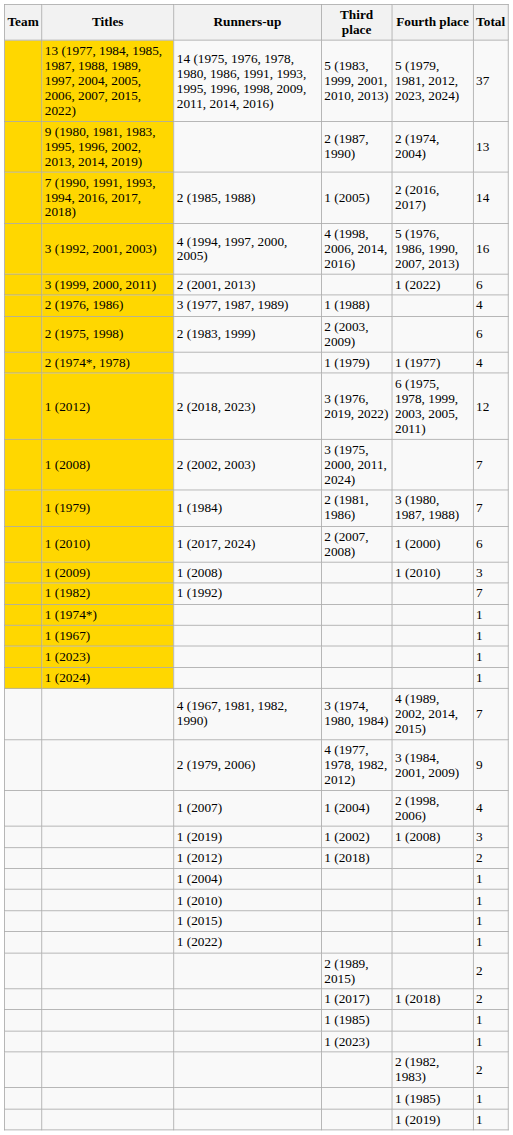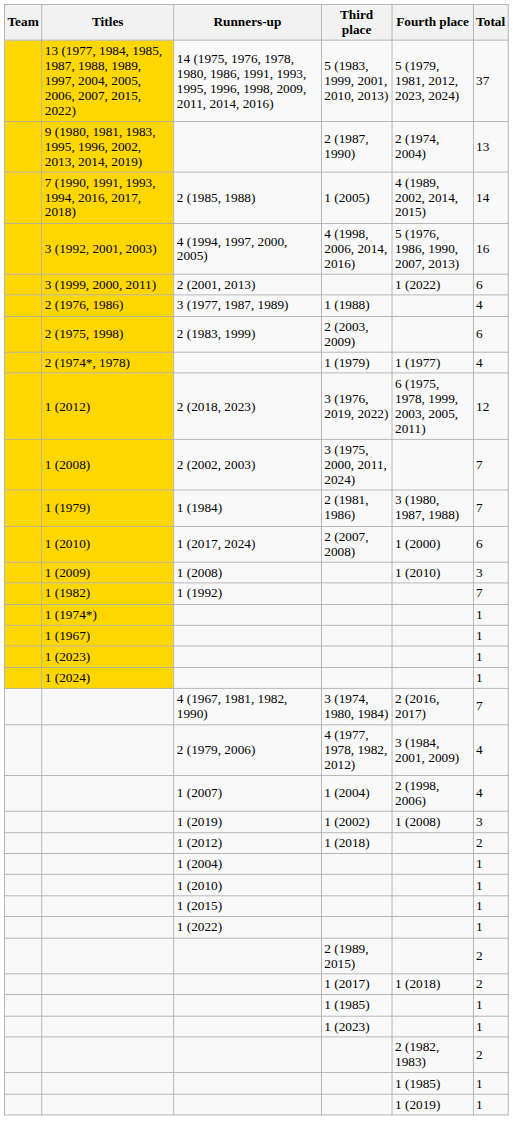 <table class=wikitable>
 <tr>
 <th>Team</th>
 <th>Titles</th>
 <th>Runners-up</th>
 <th>Third place</th>
 <th>Fourth place</th>
 <th>Total</th>
 </tr>
 <tr>
 <td bgcolor=gold></td>
 <td bgcolor=gold>13 (1977, 1984, 1985, 1987, 1988, 1989, 1997, 2004, 2005, 2006, 2007, 2015, 2022)</td>
 <td>14 (1975, 1976, 1978, 1980, 1986, 1991, 1993, 1995, 1996, 1998, 2009, 2011, 2014, 2016)</td>
 <td>5 (1983, 1999, 2001, 2010, 2013)</td>
 <td>5 (1979, 1981, 2012, 2023, 2024)</td>
 <td>37</td>
 </tr>
 <tr>
 <td bgcolor=gold></td>
 <td bgcolor=gold>9 (1980, 1981, 1983, 1995, 1996, 2002, 2013, 2014, 2019)</td>
 <td></td>
 <td>2 (1987, 1990)</td>
 <td>2 (1974, 2004)</td>
 <td>13</td>
 </tr>
 <tr>
 <td bgcolor=gold></td>
 <td bgcolor=gold>7 (1990, 1991, 1993, 1994, 2016, 2017, 2018)</td>
 <td>2 (1985, 1988)</td>
 <td>1 (2005)</td>
-<td>2 (2016, 2017)</td>
+<td>4 (1989, 2002, 2014, 2015)</td>
 <td>14</td>
 </tr>
 <tr>
 <td bgcolor=gold></td>
 <td bgcolor=gold>3 (1992, 2001, 2003)</td>
 <td>4 (1994, 1997, 2000, 2005)</td>
 <td>4 (1998, 2006, 2014, 2016)</td>
 <td>5 (1976, 1986, 1990, 2007, 2013)</td>
 <td>16</td>
 </tr>
 <tr>
 <td bgcolor=gold></td>
 <td bgcolor=gold>3 (1999, 2000, 2011)</td>
 <td>2 (2001, 2013)</td>
 <td></td>
 <td>1 (2022)</td>
 <td>6</td>
 </tr>
 <tr>
 <td bgcolor=gold></td>
 <td bgcolor=gold>2 (1976, 1986)</td>
 <td>3 (1977, 1987, 1989)</td>
 <td>1 (1988)</td>
 <td></td>
 <td>4</td>
 </tr>
 <tr>
 <td bgcolor=gold></td>
 <td bgcolor=gold>2 (1975, 1998)</td>
 <td>2 (1983, 1999)</td>
 <td>2 (2003, 2009)</td>
 <td></td>
 <td>6</td>
 </tr>
 <tr>
 <td bgcolor=gold></td>
 <td bgcolor=gold>2 (1974*, 1978)</td>
 <td></td>
 <td>1 (1979)</td>
 <td>1 (1977)</td>
 <td>4</td>
 </tr>
 <tr>
 <td bgcolor="gold"></td>
 <td bgcolor="gold">1 (2012)</td>
 <td>2 (2018, 2023)</td>
 <td>3 (1976, 2019, 2022)</td>
 <td>6 (1975, 1978, 1999, 2003, 2005, 2011)</td>
 <td>12</td>
 </tr>
 <tr>
 <td bgcolor=gold></td>
 <td bgcolor=gold>1 (2008)</td>
 <td>2 (2002, 2003)</td>
 <td>3 (1975, 2000, 2011, 2024)</td>
 <td></td>
 <td>7</td>
 </tr>
 <tr>
 <td bgcolor=gold></td>
 <td bgcolor=gold>1 (1979)</td>
 <td>1 (1984)</td>
 <td>2 (1981, 1986)</td>
 <td>3 (1980, 1987, 1988)</td>
 <td>7</td>
 </tr>
 <tr>
 <td bgcolor=gold></td>
 <td bgcolor=gold>1 (2010)</td>
 <td>1 (2017, 2024)</td>
 <td>2 (2007, 2008)</td>
 <td>1 (2000)</td>
 <td>6</td>
 </tr>
 <tr>
 <td bgcolor=gold></td>
 <td bgcolor=gold>1 (2009)</td>
 <td>1 (2008)</td>
 <td></td>
 <td>1 (2010)</td>
 <td>3</td>
 </tr>
 <tr>
 <td bgcolor=gold></td>
 <td bgcolor=gold>1 (1982)</td>
 <td>1 (1992)</td>
 <td></td>
 <td></td>
 <td>7</td>
 </tr>
 <tr>
 <td bgcolor=gold></td>
 <td bgcolor=gold>1 (1974*)</td>
 <td></td>
 <td></td>
 <td></td>
 <td>1</td>
 </tr>
 <tr>
 <td bgcolor=gold></td>
 <td bgcolor=gold>1 (1967)</td>
 <td></td>
 <td></td>
 <td></td>
 <td>1</td>
 </tr>
 <tr>
 <td bgcolor=gold></td>
 <td bgcolor=gold>1 (2023)</td>
 <td></td>
 <td></td>
 <td></td>
 <td>1</td>
 </tr>
 <tr>
 <td bgcolor=gold></td>
 <td bgcolor=gold>1 (2024)</td>
 <td></td>
 <td></td>
 <td></td>
 <td>1</td>
 </tr>
 <tr>
 <td></td>
 <td></td>
 <td>4 (1967, 1981, 1982, 1990)</td>
 <td>3 (1974, 1980, 1984)</td>
-<td>4 (1989, 2002, 2014, 2015)</td>
+<td>2 (2016, 2017)</td>
 <td>7</td>
 </tr>
 <tr>
 <td></td>
 <td></td>
 <td>2 (1979, 2006)</td>
 <td>4 (1977, 1978, 1982, 2012)</td>
 <td>3 (1984, 2001, 2009)</td>
-<td>9</td>
+<td>4</td>
 </tr>
 <tr>
 <td></td>
 <td></td>
 <td>1 (2007)</td>
 <td>1 (2004)</td>
 <td>2 (1998, 2006)</td>
 <td>4</td>
 </tr>
 <tr>
 <td></td>
 <td></td>
 <td>1 (2019)</td>
 <td>1 (2002)</td>
 <td>1 (2008)</td>
 <td>3</td>
 </tr>
 <tr>
 <td></td>
 <td></td>
 <td>1 (2012)</td>
 <td>1 (2018)</td>
 <td></td>
 <td>2</td>
 </tr>
 <tr>
 <td></td>
 <td></td>
 <td>1 (2004)</td>
 <td></td>
 <td></td>
 <td>1</td>
 </tr>
 <tr>
 <td></td>
 <td></td>
 <td>1 (2010)</td>
 <td></td>
 <td></td>
 <td>1</td>
 </tr>
 <tr>
 <td></td>
 <td></td>
 <td>1 (2015)</td>
 <td></td>
 <td></td>
 <td>1</td>
 </tr>
 <tr>
 <td></td>
 <td></td>
 <td>1 (2022)</td>
 <td></td>
 <td></td>
 <td>1</td>
 </tr>
 <tr>
 <td></td>
 <td></td>
 <td></td>
 <td>2 (1989, 2015)</td>
 <td></td>
 <td>2</td>
 </tr>
 <tr>
 <td></td>
 <td></td>
 <td></td>
 <td>1 (2017)</td>
 <td>1 (2018)</td>
 <td>2</td>
 </tr>
 <tr>
 <td></td>
 <td></td>
 <td></td>
 <td>1 (1985)</td>
 <td></td>
 <td>1</td>
 </tr>
 <tr>
 <td></td>
 <td></td>
 <td></td>
 <td>1 (2023)</td>
 <td></td>
 <td>1</td>
 </tr>
 <tr>
 <td></td>
 <td></td>
 <td></td>
 <td></td>
 <td>2 (1982, 1983)</td>
 <td>2</td>
 </tr>
 <tr>
 <td></td>
 <td></td>
 <td></td>
 <td></td>
 <td>1 (1985)</td>
 <td>1</td>
 </tr>
 <tr>
 <td></td>
 <td></td>
 <td></td>
 <td></td>
 <td>1 (2019)</td>
 <td>1</td>
 </tr>
 </table>
